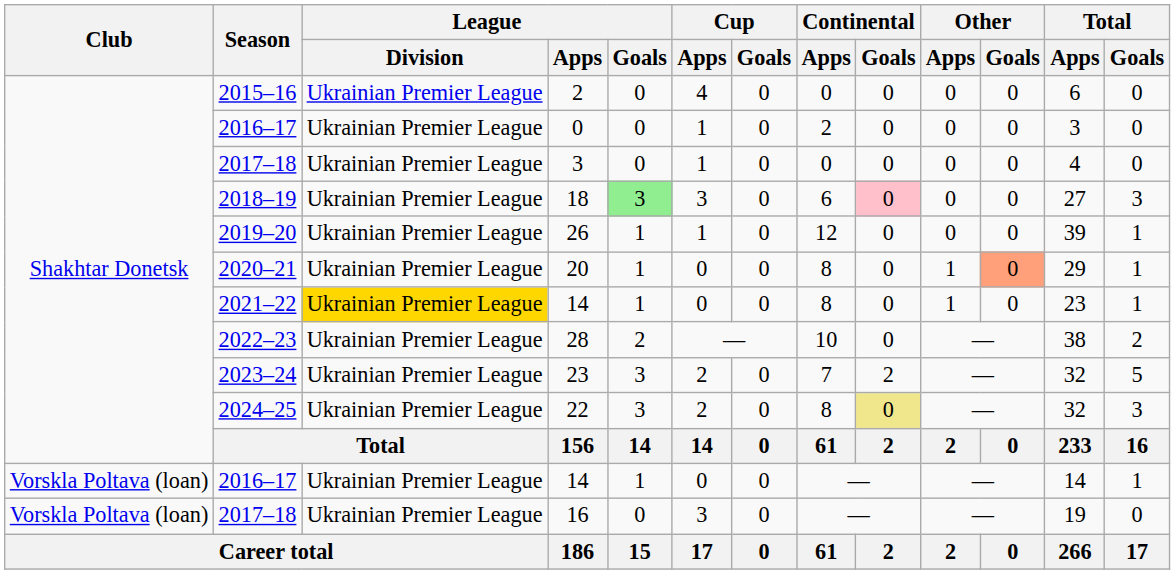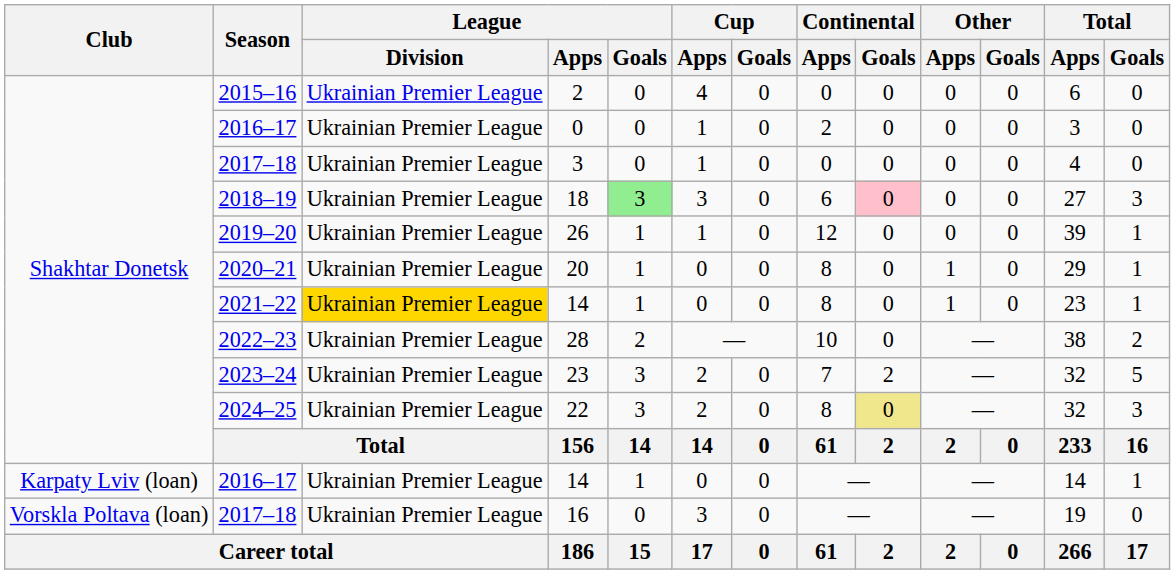 <table class="wikitable" style="text-align:center">
 <tr>
 <th rowspan="2">Club</th>
 <th rowspan="2">Season</th>
 <th colspan="3">League</th>
 <th colspan="2">Cup</th>
 <th colspan="2">Continental</th>
 <th colspan="2">Other</th>
 <th colspan="2">Total</th>
 </tr>
 <tr>
 <th>Division</th>
 <th>Apps</th>
 <th>Goals</th>
 <th>Apps</th>
 <th>Goals</th>
 <th>Apps</th>
 <th>Goals</th>
 <th>Apps</th>
 <th>Goals</th>
 <th>Apps</th>
 <th>Goals</th>
 </tr>
 <tr>
 <td rowspan="11"><a href='#'>Shakhtar Donetsk</a></td>
 <td><a href='#'>2015–16</a></td>
 <td><a href='#'>Ukrainian Premier League</a></td>
 <td>2</td>
 <td>0</td>
 <td>4</td>
 <td>0</td>
 <td>0</td>
 <td>0</td>
 <td>0</td>
 <td>0</td>
 <td>6</td>
 <td>0</td>
 </tr>
 <tr>
 <td><a href='#'>2016–17</a></td>
 <td>Ukrainian Premier League</td>
 <td>0</td>
 <td>0</td>
 <td>1</td>
 <td>0</td>
 <td>2</td>
 <td>0</td>
 <td>0</td>
 <td>0</td>
 <td>3</td>
 <td>0</td>
 </tr>
 <tr>
 <td><a href='#'>2017–18</a></td>
 <td>Ukrainian Premier League</td>
 <td>3</td>
 <td>0</td>
 <td>1</td>
 <td>0</td>
 <td>0</td>
 <td>0</td>
 <td>0</td>
 <td>0</td>
 <td>4</td>
 <td>0</td>
 </tr>
 <tr>
 <td><a href='#'>2018–19</a></td>
 <td>Ukrainian Premier League</td>
 <td>18</td>
 <td style="background: lightgreen;">3</td>
 <td>3</td>
 <td>0</td>
 <td>6</td>
 <td style="background: pink;">0</td>
 <td>0</td>
 <td>0</td>
 <td>27</td>
 <td>3</td>
 </tr>
 <tr>
 <td><a href='#'>2019–20</a></td>
 <td>Ukrainian Premier League</td>
 <td>26</td>
 <td>1</td>
 <td>1</td>
 <td>0</td>
 <td>12</td>
 <td>0</td>
 <td>0</td>
 <td>0</td>
 <td>39</td>
 <td>1</td>
 </tr>
 <tr>
 <td><a href='#'>2020–21</a></td>
 <td>Ukrainian Premier League</td>
 <td>20</td>
 <td>1</td>
 <td>0</td>
 <td>0</td>
 <td>8</td>
 <td>0</td>
 <td>1</td>
-<td style="background: lightsalmon;">0</td>
+<td>0</td>
 <td>29</td>
 <td>1</td>
 </tr>
 <tr>
 <td><a href='#'>2021–22</a></td>
 <td style="background: gold;">Ukrainian Premier League</td>
 <td>14</td>
 <td>1</td>
 <td>0</td>
 <td>0</td>
 <td>8</td>
 <td>0</td>
 <td>1</td>
 <td>0</td>
 <td>23</td>
 <td>1</td>
 </tr>
 <tr>
 <td><a href='#'>2022–23</a></td>
 <td>Ukrainian Premier League</td>
 <td>28</td>
 <td>2</td>
 <td colspan="2">—</td>
 <td>10</td>
 <td>0</td>
 <td colspan="2">—</td>
 <td>38</td>
 <td>2</td>
 </tr>
 <tr>
 <td><a href='#'>2023–24</a></td>
 <td>Ukrainian Premier League</td>
 <td>23</td>
 <td>3</td>
 <td>2</td>
 <td>0</td>
 <td>7</td>
 <td>2</td>
 <td colspan="2">—</td>
 <td>32</td>
 <td>5</td>
 </tr>
 <tr>
 <td><a href='#'>2024–25</a></td>
 <td>Ukrainian Premier League</td>
 <td>22</td>
 <td>3</td>
 <td>2</td>
 <td>0</td>
 <td>8</td>
 <td style="background: khaki;">0</td>
 <td colspan="2">—</td>
 <td>32</td>
 <td>3</td>
 </tr>
 <tr>
 <th colspan="2">Total</th>
 <th>156</th>
 <th>14</th>
 <th>14</th>
 <th>0</th>
 <th>61</th>
 <th>2</th>
 <th>2</th>
 <th>0</th>
 <th>233</th>
 <th>16</th>
 </tr>
 <tr>
-<td><a href='#'>Vorskla Poltava</a> (loan)</td>
+<td><a href='#'>Karpaty Lviv</a> (loan)</td>
 <td><a href='#'>2016–17</a></td>
 <td>Ukrainian Premier League</td>
 <td>14</td>
 <td>1</td>
 <td>0</td>
 <td>0</td>
 <td colspan="2">—</td>
 <td colspan="2">—</td>
 <td>14</td>
 <td>1</td>
 </tr>
 <tr>
 <td><a href='#'>Vorskla Poltava</a> (loan)</td>
 <td><a href='#'>2017–18</a></td>
 <td>Ukrainian Premier League</td>
 <td>16</td>
 <td>0</td>
 <td>3</td>
 <td>0</td>
 <td colspan="2">—</td>
 <td colspan="2">—</td>
 <td>19</td>
 <td>0</td>
 </tr>
 <tr>
 <th colspan="3">Career total</th>
 <th>186</th>
 <th>15</th>
 <th>17</th>
 <th>0</th>
 <th>61</th>
 <th>2</th>
 <th>2</th>
 <th>0</th>
 <th>266</th>
 <th>17</th>
 </tr>
 </table>
